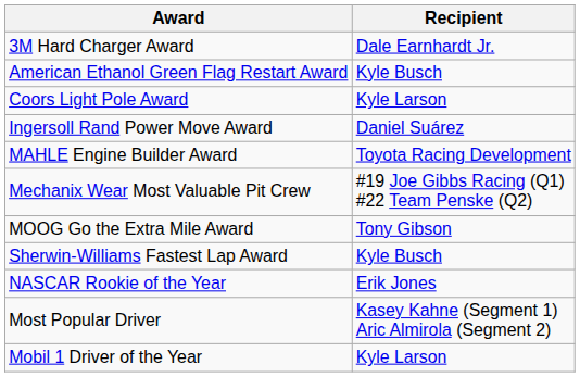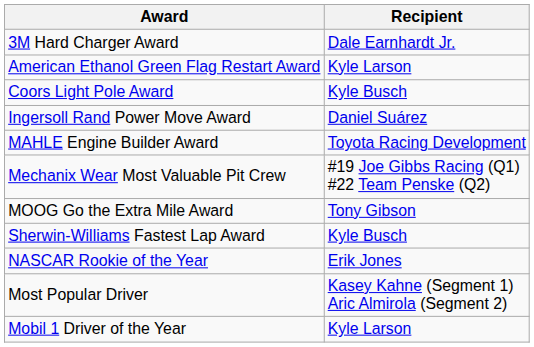 <table class="wikitable">
 <tr>
 <th>Award</th>
 <th>Recipient</th>
 </tr>
 <tr>
 <td><a href='#'>3M</a> Hard Charger Award</td>
 <td><a href='#'>Dale Earnhardt Jr.</a></td>
 </tr>
 <tr>
 <td><a href='#'>American Ethanol Green Flag Restart Award</a></td>
-<td><a href='#'>Kyle Busch</a></td>
+<td><a href='#'>Kyle Larson</a></td>
 </tr>
 <tr>
 <td><a href='#'>Coors Light Pole Award</a></td>
-<td><a href='#'>Kyle Larson</a></td>
+<td><a href='#'>Kyle Busch</a></td>
 </tr>
 <tr>
 <td><a href='#'>Ingersoll Rand</a> Power Move Award</td>
 <td><a href='#'>Daniel Suárez</a></td>
 </tr>
 <tr>
 <td><a href='#'>MAHLE</a> Engine Builder Award</td>
 <td><a href='#'>Toyota Racing Development</a></td>
 </tr>
 <tr>
 <td><a href='#'>Mechanix Wear</a> Most Valuable Pit Crew</td>
 <td>#19 <a href='#'>Joe Gibbs Racing</a> (Q1)<br> #22 <a href='#'>Team Penske</a> (Q2)</td>
 </tr>
 <tr>
 <td>MOOG Go the Extra Mile Award</td>
 <td><a href='#'>Tony Gibson</a></td>
 </tr>
 <tr>
 <td><a href='#'>Sherwin-Williams</a> Fastest Lap Award</td>
 <td><a href='#'>Kyle Busch</a></td>
 </tr>
 <tr>
 <td><a href='#'>NASCAR Rookie of the Year</a></td>
 <td><a href='#'>Erik Jones</a></td>
 </tr>
 <tr>
 <td>Most Popular Driver</td>
 <td><a href='#'>Kasey Kahne</a> (Segment 1)<br><a href='#'>Aric Almirola</a> (Segment 2)</td>
 </tr>
 <tr>
 <td><a href='#'>Mobil 1</a> Driver of the Year</td>
 <td><a href='#'>Kyle Larson</a></td>
 </tr>
 </table>
